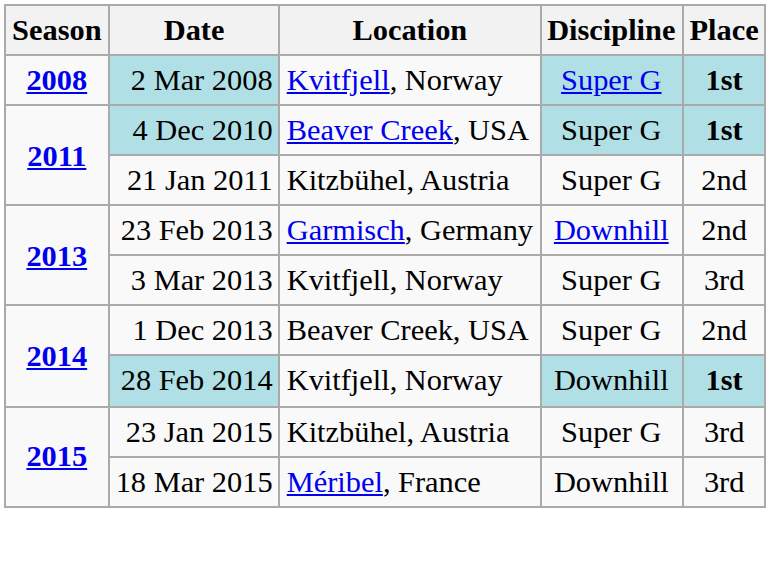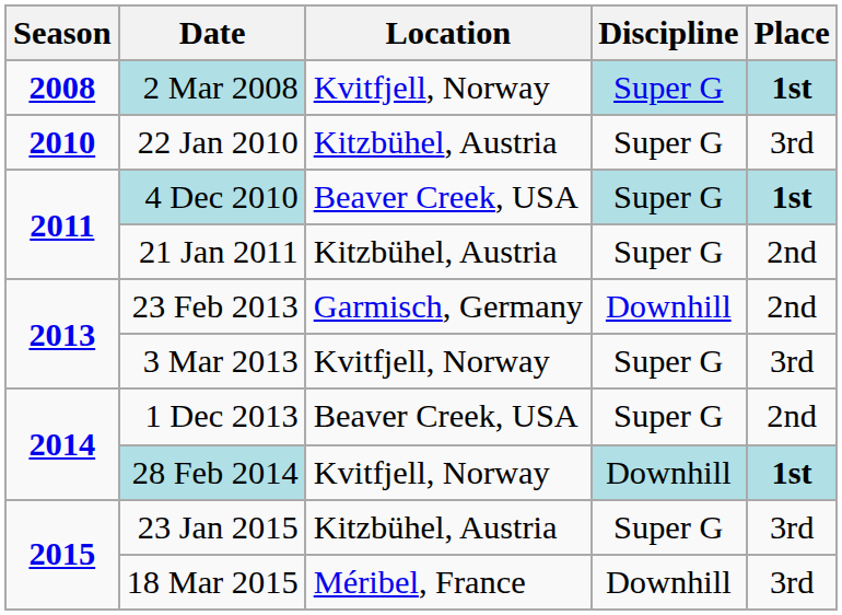 <table class="wikitable" style="text-align:center; font-size:95%;">
 <tr>
 <th>Season</th>
 <th>Date</th>
 <th>Location</th>
 <th>Discipline</th>
 <th>Place</th>
 </tr>
 <tr>
 <td><strong><a href='#'>2008</a></strong></td>
 <td align=right bgcolor="#BOEOE6">2 Mar 2008</td>
 <td align=left> <a href='#'>Kvitfjell</a>, Norway</td>
 <td bgcolor="#BOEOE6"><a href='#'>Super G</a></td>
 <td bgcolor="#BOEOE6"><strong>1st</strong></td>
+</tr>
+<tr>
+<td><strong><a href='#'>2010</a></strong></td>
+<td align=right>22 Jan 2010</td>
+<td align=left> <a href='#'>Kitzbühel</a>, Austria</td>
+<td>Super G</td>
+<td>3rd</td>
 </tr>
 <tr>
 <td rowspan=2><strong><a href='#'>2011</a></strong></td>
 <td align=right bgcolor="#BOEOE6">4 Dec 2010</td>
 <td align=left> <a href='#'>Beaver Creek</a>, USA</td>
 <td bgcolor="#BOEOE6">Super G</td>
 <td bgcolor="#BOEOE6"><strong>1st</strong></td>
 </tr>
 <tr>
 <td align=right>21 Jan 2011</td>
 <td align=left> Kitzbühel, Austria</td>
 <td>Super G</td>
 <td>2nd</td>
 </tr>
 <tr>
 <td rowspan=2><strong><a href='#'>2013</a></strong></td>
 <td align=right>23 Feb 2013</td>
 <td align=left> <a href='#'>Garmisch</a>, Germany</td>
 <td><a href='#'>Downhill</a></td>
 <td>2nd</td>
 </tr>
 <tr>
 <td align=right>3 Mar 2013</td>
 <td align=left> Kvitfjell, Norway</td>
 <td>Super G</td>
 <td>3rd</td>
 </tr>
 <tr>
 <td rowspan=2><strong><a href='#'>2014</a></strong></td>
 <td align=right>1 Dec 2013</td>
 <td align=left> Beaver Creek, USA</td>
 <td>Super G</td>
 <td>2nd</td>
 </tr>
 <tr>
 <td align=right bgcolor="#BOEOE6">28 Feb 2014</td>
 <td align=left> Kvitfjell, Norway</td>
 <td bgcolor="#BOEOE6">Downhill</td>
 <td bgcolor="#BOEOE6"><strong>1st</strong></td>
 </tr>
 <tr>
 <td rowspan=2><strong><a href='#'>2015</a></strong></td>
 <td align=right>23 Jan 2015</td>
 <td align=left> Kitzbühel, Austria</td>
 <td>Super G</td>
 <td>3rd</td>
 </tr>
 <tr>
 <td align=right>18 Mar 2015</td>
 <td align=left> <a href='#'>Méribel</a>, France</td>
 <td>Downhill</td>
 <td>3rd</td>
 </tr>
 </table>
